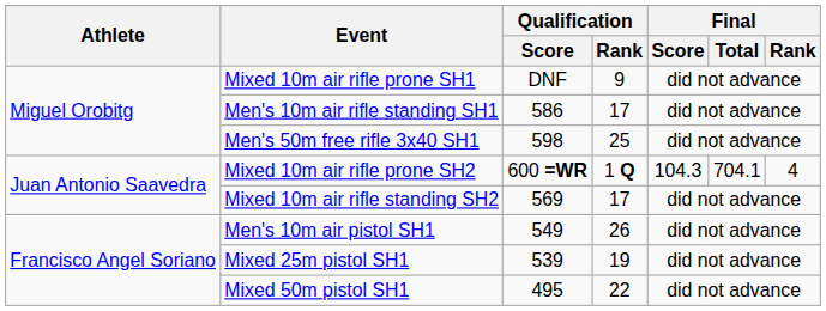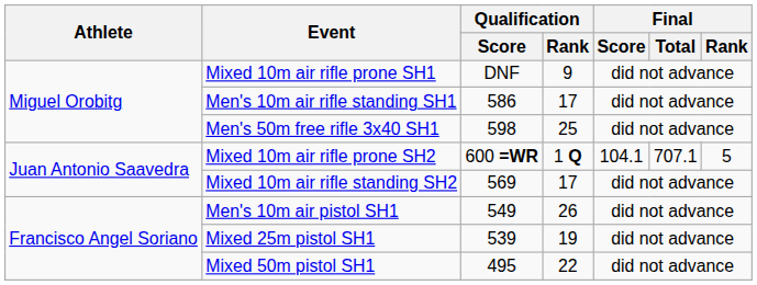 <table class=wikitable style="font-size:90%">
 <tr>
 <th rowspan="2">Athlete</th>
 <th rowspan="2">Event</th>
 <th colspan="2">Qualification</th>
 <th colspan="3">Final</th>
 </tr>
 <tr>
 <th>Score</th>
 <th>Rank</th>
 <th>Score</th>
 <th>Total</th>
 <th>Rank</th>
 </tr>
 <tr>
 <td rowspan="3"><a href='#'>Miguel Orobitg</a></td>
 <td><a href='#'>Mixed 10m air rifle prone SH1</a></td>
 <td align=center>DNF</td>
 <td align=center>9</td>
 <td align=center colspan="3">did not advance</td>
 </tr>
 <tr>
 <td><a href='#'>Men's 10m air rifle standing SH1</a></td>
 <td align=center>586</td>
 <td align=center>17</td>
 <td align=center colspan="3">did not advance</td>
 </tr>
 <tr>
 <td><a href='#'>Men's 50m free rifle 3x40 SH1</a></td>
 <td align=center>598</td>
 <td align=center>25</td>
 <td align=center colspan="3">did not advance</td>
 </tr>
 <tr>
 <td rowspan="2"><a href='#'>Juan Antonio Saavedra</a></td>
 <td><a href='#'>Mixed 10m air rifle prone SH2</a></td>
 <td align=center>600 <strong>=WR</strong></td>
 <td align=center>1 <strong>Q</strong></td>
-<td align=center>104.3</td>
-<td align=center>704.1</td>
-<td align=center>4</td>
+<td align=center>104.1</td>
+<td align=center>707.1</td>
+<td align=center>5</td>
 </tr>
 <tr>
 <td><a href='#'>Mixed 10m air rifle standing SH2</a></td>
 <td align=center>569</td>
 <td align=center>17</td>
 <td align=center colspan="3">did not advance</td>
 </tr>
 <tr>
 <td rowspan="3"><a href='#'>Francisco Angel Soriano</a></td>
 <td><a href='#'>Men's 10m air pistol SH1</a></td>
 <td align=center>549</td>
 <td align=center>26</td>
 <td align=center colspan="3">did not advance</td>
 </tr>
 <tr>
 <td><a href='#'>Mixed 25m pistol SH1</a></td>
 <td align=center>539</td>
 <td align=center>19</td>
 <td align=center colspan="3">did not advance</td>
 </tr>
 <tr>
 <td><a href='#'>Mixed 50m pistol SH1</a></td>
 <td align=center>495</td>
 <td align=center>22</td>
 <td align=center colspan="3">did not advance</td>
 </tr>
 </table>
